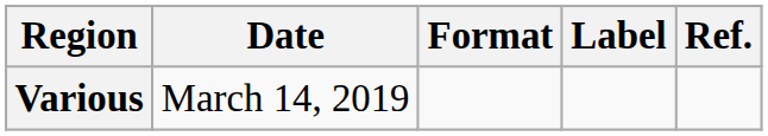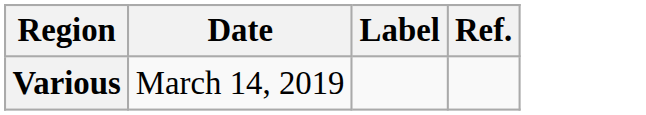 <table class="wikitable plainrowheaders">
 <tr>
 <th>Region</th>
 <th>Date</th>
-<th>Format</th>
 <th>Label</th>
 <th>Ref.</th>
 </tr>
 <tr>
 <th scope="row">Various</th>
 <td>March 14, 2019</td>
 <td></td>
 <td></td>
-<td></td>
 </tr>
 </table>
